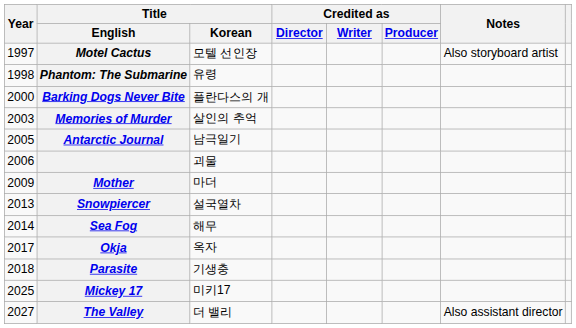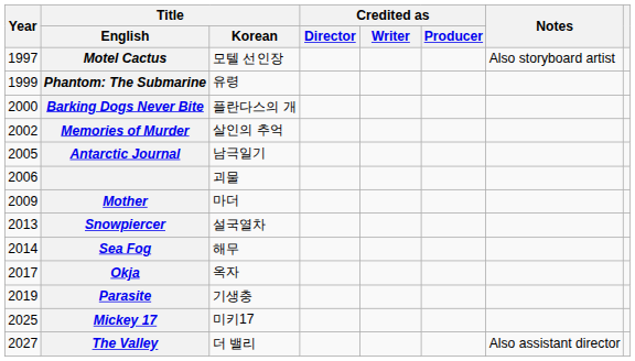 <table class="wikitable plainrowheaders">
 <tr>
 <th scope=col rowspan=2>Year</th>
 <th scope=col colspan=2>Title</th>
 <th scope=col colspan=3>Credited as</th>
 <th scope=col rowspan=2 scope="col">Notes</th>
 <th scope=col rowspan=2 scope="col"></th>
 </tr>
 <tr>
 <th>English</th>
 <th>Korean</th>
 <th width=65><a href='#'>Director</a></th>
 <th width=65><a href='#'>Writer</a></th>
 <th width=65><a href='#'>Producer</a></th>
 </tr>
 <tr>
 <td>1997</td>
 <th scope=row><em>Motel Cactus</em></th>
 <td>모텔 선인장</td>
 <td></td>
 <td></td>
 <td></td>
 <td>Also storyboard artist</td>
 <td align="center"></td>
 </tr>
 <tr>
-<td>1998</td>
+<td>1999</td>
 <th scope=row><em>Phantom: The Submarine</em></th>
 <td>유령</td>
 <td></td>
 <td></td>
 <td></td>
 <td></td>
 <td align="center"></td>
 </tr>
 <tr>
 <td>2000</td>
 <th scope=row><em><a href='#'>Barking Dogs Never Bite</a></em></th>
 <td>플란다스의 개</td>
 <td></td>
 <td></td>
 <td></td>
 <td></td>
 <td align="center"></td>
 </tr>
 <tr>
-<td>2003</td>
+<td>2002</td>
 <th scope=row><em><a href='#'>Memories of Murder</a></em></th>
 <td>살인의 추억</td>
 <td></td>
 <td></td>
 <td></td>
 <td></td>
 <td align="center"></td>
 </tr>
 <tr>
 <td>2005</td>
 <th scope=row><em><a href='#'>Antarctic Journal</a></em></th>
 <td>남극일기</td>
 <td></td>
 <td></td>
 <td></td>
 <td></td>
 <td align="center"></td>
 </tr>
 <tr>
 <td>2006</td>
 <th scope=row></th>
 <td>괴물</td>
 <td></td>
 <td></td>
 <td></td>
 <td></td>
 <td align="center"></td>
 </tr>
 <tr>
 <td>2009</td>
 <th scope=row><em><a href='#'>Mother</a></em></th>
 <td>마더</td>
 <td></td>
 <td></td>
 <td></td>
 <td></td>
 <td align="center"></td>
 </tr>
 <tr>
 <td>2013</td>
 <th scope=row><em><a href='#'>Snowpiercer</a></em></th>
 <td>설국열차</td>
 <td></td>
 <td></td>
 <td></td>
 <td></td>
 <td align="center"></td>
 </tr>
 <tr>
 <td>2014</td>
 <th scope=row><em><a href='#'>Sea Fog</a></em></th>
 <td>해무</td>
 <td></td>
 <td></td>
 <td></td>
 <td></td>
 <td align="center"></td>
 </tr>
 <tr>
 <td>2017</td>
 <th scope=row><em><a href='#'>Okja</a></em></th>
 <td>옥자</td>
 <td></td>
 <td></td>
 <td></td>
 <td></td>
 <td align="center"></td>
 </tr>
 <tr>
-<td>2018</td>
+<td>2019</td>
 <th scope=row><em><a href='#'>Parasite</a></em></th>
 <td>기생충</td>
 <td></td>
 <td></td>
 <td></td>
 <td></td>
 <td align="center"></td>
 </tr>
 <tr>
 <td>2025</td>
 <th scope=row><em><a href='#'>Mickey 17</a></em></th>
 <td>미키17</td>
 <td></td>
 <td></td>
 <td></td>
 <td></td>
 <td align="center"></td>
 </tr>
 <tr>
 <td>2027</td>
 <th scope=row><em><a href='#'>The Valley</a></em></th>
 <td>더 밸리</td>
 <td></td>
 <td></td>
 <td></td>
 <td>Also assistant director</td>
 <td align="center"></td>
 </tr>
 </table>
